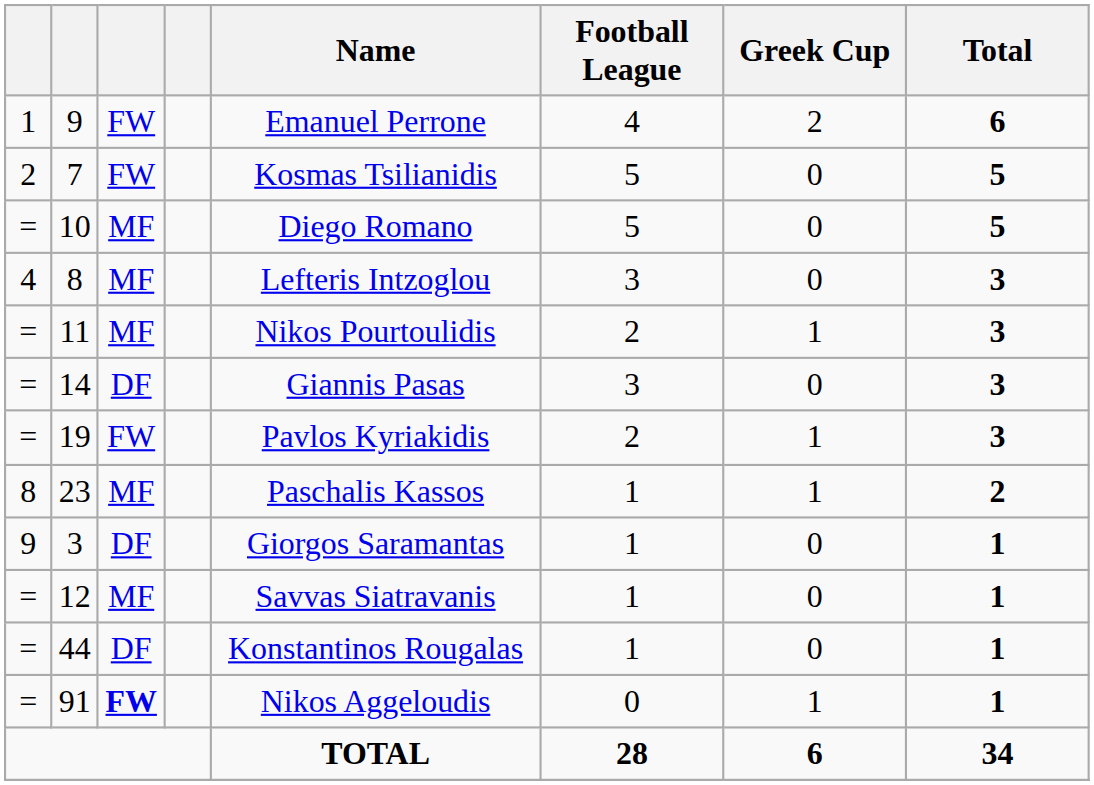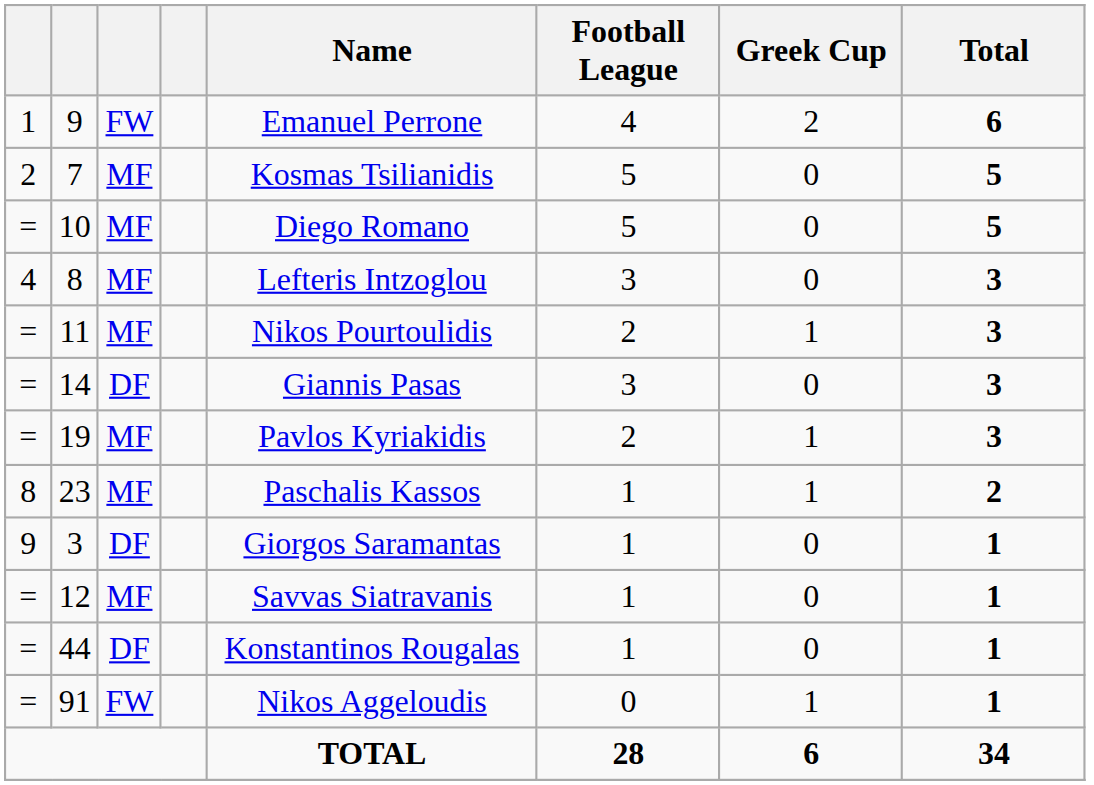 <table class="wikitable" style="font-size: 95%; text-align: center;">
 <tr>
 <th width=15></th>
 <th width=15></th>
 <th width=15></th>
 <th width=15></th>
 <th width=150>Name</th>
 <th width=80>Football League</th>
 <th width=80>Greek Cup</th>
 <th width=80><strong>Total</strong></th>
 </tr>
 <tr>
 <td>1</td>
 <td>9</td>
 <td><a href='#'>FW</a></td>
 <td></td>
 <td><a href='#'>Emanuel Perrone</a></td>
 <td>4</td>
 <td>2</td>
 <td><strong>6</strong></td>
 </tr>
 <tr>
 <td>2</td>
 <td>7</td>
-<td><a href='#'>FW</a></td>
+<td><a href='#'>MF</a></td>
 <td></td>
 <td><a href='#'>Kosmas Tsilianidis</a></td>
 <td>5</td>
 <td>0</td>
 <td><strong>5</strong></td>
 </tr>
 <tr>
 <td>=</td>
 <td>10</td>
 <td><a href='#'>MF</a></td>
 <td></td>
 <td><a href='#'>Diego Romano</a></td>
 <td>5</td>
 <td>0</td>
 <td><strong>5</strong></td>
 </tr>
 <tr>
 <td>4</td>
 <td>8</td>
 <td><a href='#'>MF</a></td>
 <td></td>
 <td><a href='#'>Lefteris Intzoglou</a></td>
 <td>3</td>
 <td>0</td>
 <td><strong>3</strong></td>
 </tr>
 <tr>
 <td>=</td>
 <td>11</td>
 <td><a href='#'>MF</a></td>
 <td></td>
 <td><a href='#'>Nikos Pourtoulidis</a></td>
 <td>2</td>
 <td>1</td>
 <td><strong>3</strong></td>
 </tr>
 <tr>
 <td>=</td>
 <td>14</td>
 <td><a href='#'>DF</a></td>
 <td></td>
 <td><a href='#'>Giannis Pasas</a></td>
 <td>3</td>
 <td>0</td>
 <td><strong>3</strong></td>
 </tr>
 <tr>
 <td>=</td>
 <td>19</td>
-<td><a href='#'>FW</a></td>
+<td><a href='#'>MF</a></td>
 <td></td>
 <td><a href='#'>Pavlos Kyriakidis</a></td>
 <td>2</td>
 <td>1</td>
 <td><strong>3</strong></td>
 </tr>
 <tr>
 <td>8</td>
 <td>23</td>
 <td><a href='#'>MF</a></td>
 <td></td>
 <td><a href='#'>Paschalis Kassos</a></td>
 <td>1</td>
 <td>1</td>
 <td><strong>2</strong></td>
 </tr>
 <tr>
 <td>9</td>
 <td>3</td>
 <td><a href='#'>DF</a></td>
 <td></td>
 <td><a href='#'>Giorgos Saramantas</a></td>
 <td>1</td>
 <td>0</td>
 <td><strong>1</strong></td>
 </tr>
 <tr>
 <td>=</td>
 <td>12</td>
 <td><a href='#'>MF</a></td>
 <td></td>
 <td><a href='#'>Savvas Siatravanis</a></td>
 <td>1</td>
 <td>0</td>
 <td><strong>1</strong></td>
 </tr>
 <tr>
 <td>=</td>
 <td>44</td>
 <td><a href='#'>DF</a></td>
 <td></td>
 <td><a href='#'>Konstantinos Rougalas</a></td>
 <td>1</td>
 <td>0</td>
 <td><strong>1</strong></td>
 </tr>
 <tr>
 <td>=</td>
 <td>91</td>
-<td><strong><a href='#'>FW</a></strong></td>
+<td><a href='#'>FW</a></td>
 <td></td>
 <td><a href='#'>Nikos Aggeloudis</a></td>
 <td>0</td>
 <td>1</td>
 <td><strong>1</strong></td>
 </tr>
 <tr>
 <td colspan="4"></td>
 <td><strong>TOTAL</strong></td>
 <td><strong>28</strong></td>
 <td><strong>6</strong></td>
 <td><strong>34</strong></td>
 </tr>
 <tr>
 </tr>
 </table>
